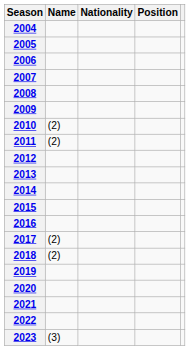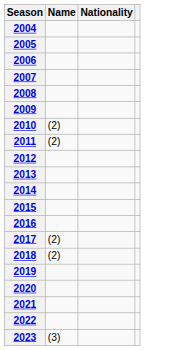 <table class="wikitable plainrowheaders sortable">
 <tr>
 <th scope="col">Season</th>
 <th scope="col">Name</th>
 <th scope="col">Nationality</th>
-<th scope="col">Position</th>
 <th scope="col" class="unsortable"></th>
 </tr>
 <tr>
 <th scope="row" style="text-align:center"><a href='#'>2004</a></th>
-<td></td>
 <td></td>
 <td></td>
 <td></td>
 </tr>
 <tr>
 <th scope="row" style="text-align:center"><a href='#'>2005</a></th>
 <td></td>
 <td></td>
 <td></td>
-<td></td>
 </tr>
 <tr>
 <th scope="row" style="text-align:center"><a href='#'>2006</a></th>
-<td></td>
 <td></td>
 <td></td>
 <td></td>
 </tr>
 <tr>
 <th scope="row" style="text-align:center"><a href='#'>2007</a></th>
 <td></td>
 <td></td>
 <td></td>
-<td></td>
 </tr>
 <tr>
 <th scope="row" style="text-align:center"><a href='#'>2008</a></th>
-<td></td>
 <td></td>
 <td></td>
 <td></td>
 </tr>
 <tr>
 <th scope="row" style="text-align:center"><a href='#'>2009</a></th>
 <td></td>
 <td></td>
 <td></td>
-<td></td>
 </tr>
 <tr>
 <th scope="row" style="text-align:center"><a href='#'>2010</a></th>
 <td> (2)</td>
-<td></td>
 <td></td>
 <td></td>
 </tr>
 <tr>
 <th scope="row" style="text-align:center"><a href='#'>2011</a></th>
 <td> (2)</td>
 <td></td>
 <td></td>
-<td></td>
 </tr>
 <tr>
 <th scope="row" style="text-align:center"><a href='#'>2012</a></th>
-<td></td>
 <td></td>
 <td></td>
 <td></td>
 </tr>
 <tr>
 <th scope="row" style="text-align:center"><a href='#'>2013</a></th>
 <td></td>
 <td></td>
 <td></td>
-<td></td>
 </tr>
 <tr>
 <th scope="row" style="text-align:center"><a href='#'>2014</a></th>
-<td></td>
 <td></td>
 <td></td>
 <td></td>
 </tr>
 <tr>
 <th scope="row" style="text-align:center"><a href='#'>2015</a></th>
 <td></td>
 <td></td>
 <td></td>
-<td></td>
 </tr>
 <tr>
 <th scope="row" style="text-align:center"><a href='#'>2016</a></th>
-<td></td>
 <td></td>
 <td></td>
 <td></td>
 </tr>
 <tr>
 <th scope="row" style="text-align:center"><a href='#'>2017</a></th>
 <td> (2)</td>
 <td></td>
 <td></td>
-<td></td>
 </tr>
 <tr>
 <th scope="row" style="text-align:center"><a href='#'>2018</a></th>
 <td> (2)</td>
 <td></td>
 <td></td>
-<td></td>
 </tr>
 <tr>
 <th scope="row" style="text-align:center"><a href='#'>2019</a></th>
-<td></td>
 <td></td>
 <td></td>
 <td></td>
 </tr>
 <tr>
 <th scope="row" style="text-align:center"><a href='#'>2020</a></th>
 <td></td>
 <td></td>
 <td></td>
-<td></td>
 </tr>
 <tr>
 <th scope="row" style="text-align:center"><a href='#'>2021</a></th>
-<td></td>
 <td></td>
 <td></td>
 <td></td>
 </tr>
 <tr>
 <th scope="row" style="text-align:center"><a href='#'>2022</a></th>
 <td></td>
 <td></td>
 <td></td>
-<td></td>
 </tr>
 <tr>
 <th scope="row" style="text-align:center"><a href='#'>2023</a></th>
 <td> (3)</td>
 <td></td>
 <td></td>
-<td></td>
 </tr>
 </table>
